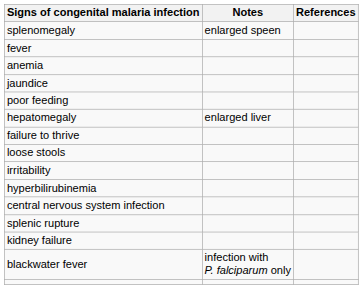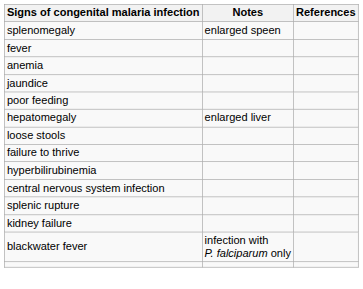 <table class="wikitable">
 <tr>
 <th>Signs of congenital malaria infection</th>
 <th>Notes</th>
 <th>References</th>
 </tr>
 <tr>
 <td>splenomegaly</td>
 <td>enlarged speen</td>
 <td></td>
 </tr>
 <tr>
 <td>fever</td>
 <td></td>
 <td></td>
 </tr>
 <tr>
 <td>anemia</td>
 <td></td>
 <td></td>
 </tr>
 <tr>
 <td>jaundice</td>
 <td></td>
 <td></td>
 </tr>
 <tr>
 <td>poor feeding</td>
 <td></td>
 <td></td>
 </tr>
 <tr>
 <td>hepatomegaly</td>
 <td>enlarged liver</td>
 <td></td>
 </tr>
 <tr>
-<td>failure to thrive</td>
-<td></td>
-<td></td>
-</tr>
-<tr>
 <td>loose stools</td>
 <td></td>
 <td></td>
 </tr>
 <tr>
-<td>irritability</td>
+<td>failure to thrive</td>
 <td></td>
 <td></td>
 </tr>
 <tr>
 <td>hyperbilirubinemia</td>
 <td></td>
 <td></td>
 </tr>
 <tr>
 <td>central nervous system infection</td>
 <td></td>
 <td></td>
 </tr>
 <tr>
 <td>splenic rupture</td>
 <td></td>
 <td></td>
 </tr>
 <tr>
 <td>kidney failure</td>
 <td></td>
 <td></td>
 </tr>
 <tr>
 <td>blackwater fever</td>
 <td>infection with<br><em>P. falciparum</em> only</td>
 <td></td>
 </tr>
 <tr>
 <td></td>
 <td></td>
 <td></td>
 </tr>
 </table>
